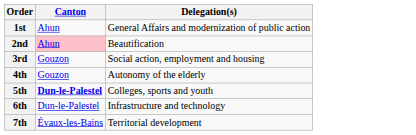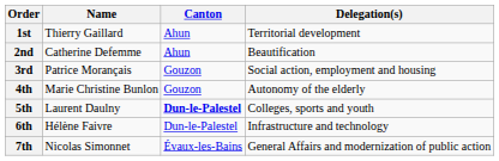 <table class="wikitable">
 <tr>
 <th>Order</th>
+<th>Name</th>
 <th><a href='#'>Canton</a></th>
 <th>Delegation(s)</th>
 </tr>
 <tr>
 <th>1st</th>
+<td>Thierry Gaillard</td>
 <td><a href='#'>Ahun</a></td>
-<td>General Affairs and modernization of public action</td>
+<td>Territorial development</td>
 </tr>
 <tr>
 <th><abbr>2nd</abbr></th>
-<td style="background: pink;"><a href='#'>Ahun</a></td>
+<td>Catherine Defemme</td>
+<td><a href='#'>Ahun</a></td>
 <td>Beautification</td>
 </tr>
 <tr>
 <th><abbr>3rd</abbr></th>
+<td>Patrice Morançais</td>
 <td><a href='#'>Gouzon</a></td>
 <td>Social action, employment and housing</td>
 </tr>
 <tr>
 <th><abbr>4th</abbr></th>
+<td>Marie Christine Bunlon</td>
 <td><a href='#'>Gouzon</a></td>
 <td>Autonomy of the elderly</td>
 </tr>
 <tr>
 <th><abbr>5th</abbr></th>
+<td>Laurent Daulny</td>
 <td><strong><a href='#'>Dun-le-Palestel</a></strong></td>
 <td>Colleges, sports and youth</td>
 </tr>
 <tr>
 <th><abbr>6th</abbr></th>
+<td>Hélène Faivre</td>
 <td><a href='#'>Dun-le-Palestel</a></td>
 <td>Infrastructure and technology</td>
 </tr>
 <tr>
 <th><abbr>7th</abbr></th>
+<td>Nicolas Simonnet</td>
 <td><a href='#'>Évaux-les-Bains</a></td>
-<td>Territorial development</td>
+<td>General Affairs and modernization of public action</td>
 </tr>
 </table>
